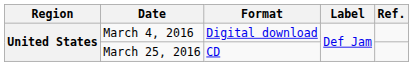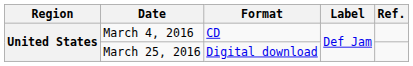 <table class="wikitable plainrowheaders">
 <tr>
 <th scope="col">Region</th>
 <th scope="col">Date</th>
 <th scope="col">Format</th>
 <th scope="col">Label</th>
 <th scope="col">Ref.</th>
 </tr>
 <tr>
 <th scope="row" rowspan="2">United States</th>
 <td>March 4, 2016</td>
-<td><a href='#'>Digital download</a></td>
+<td><a href='#'>CD</a></td>
 <td rowspan="2"><a href='#'>Def Jam</a></td>
 <td style="text-align:center;"></td>
 </tr>
 <tr>
 <td>March 25, 2016</td>
-<td><a href='#'>CD</a></td>
+<td><a href='#'>Digital download</a></td>
 <td style="text-align:center;"></td>
 </tr>
 </table>
